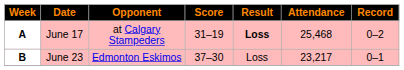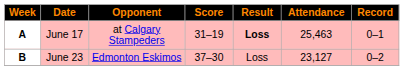 <table class="wikitable sortable">
 <tr>
 <th style="background:black;color:#FF8800;"  width="5%">Week</th>
 <th style="background:black;color:#FF8800;"  width="10%">Date</th>
 <th style="background:black;color:#FF8800;"  width="20%">Opponent</th>
 <th style="background:black;color:#FF8800;"  width="10%">Score</th>
 <th style="background:black;color:#FF8800;"  width="10%">Result</th>
 <th style="background:black;color:#FF8800;"  width="10%">Attendance</th>
 <th style="background:black;color:#FF8800;"  width="8%">Record</th>
 </tr>
 <tr align="center" bgcolor="#ffbbbb">
 <td style="text-align:center; background:white;"><span><strong>A</strong></span></td>
 <td>June 17</td>
 <td>at <a href='#'>Calgary Stampeders</a></td>
 <td>31–19</td>
 <td><strong>Loss</strong></td>
-<td>25,468</td>
-<td>0–2</td>
+<td>25,463</td>
+<td>0–1</td>
 </tr>
 <tr align="center" bgcolor="#ffbbbb">
 <td style="text-align:center; background:white;"><span><strong>B</strong></span></td>
 <td>June 23</td>
 <td><a href='#'>Edmonton Eskimos</a></td>
 <td>37–30</td>
 <td>Loss</td>
-<td>23,217</td>
-<td>0–1</td>
+<td>23,127</td>
+<td>0–2</td>
 </tr>
 <tr>
 </tr>
 </table>
